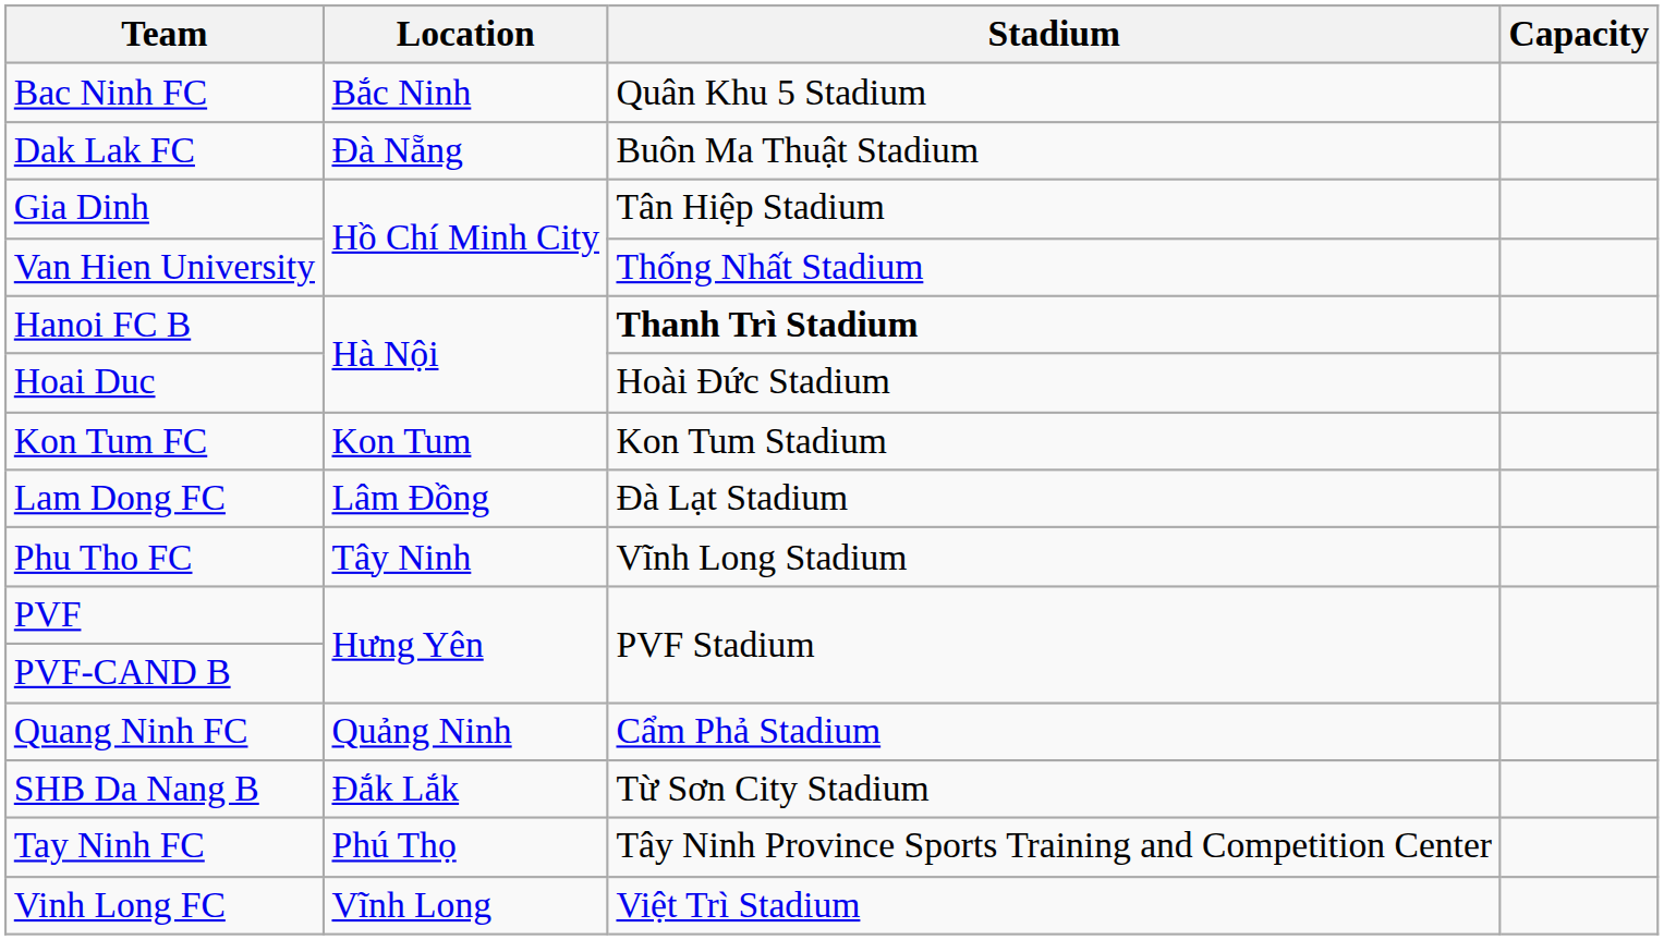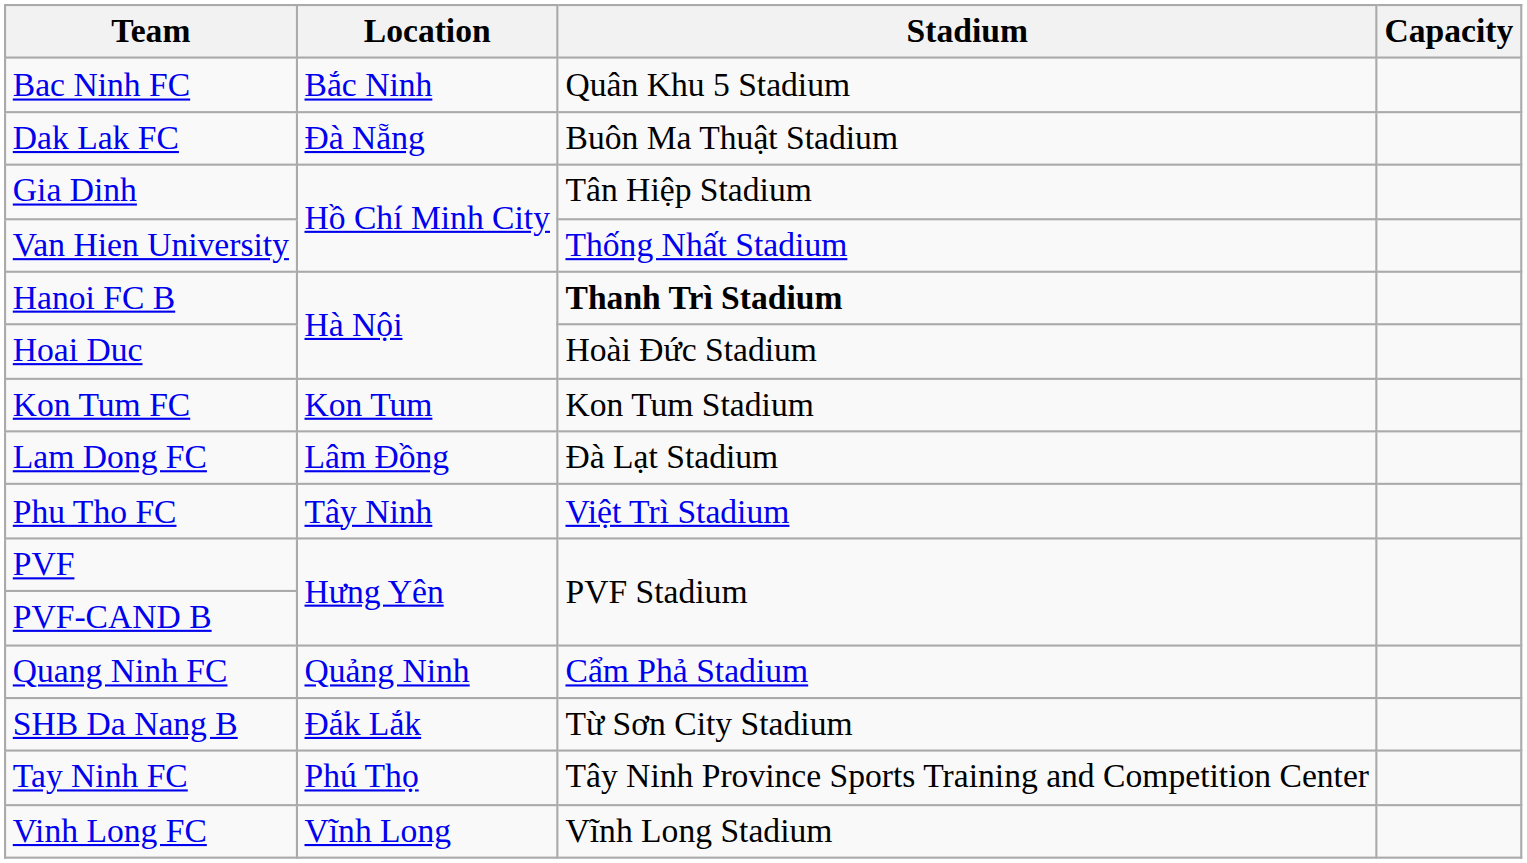 <table class="wikitable sortable">
 <tr>
 <th>Team</th>
 <th>Location</th>
 <th>Stadium</th>
 <th>Capacity</th>
 </tr>
 <tr>
 <td><a href='#'>Bac Ninh FC</a></td>
 <td><a href='#'>Bắc Ninh</a></td>
 <td>Quân Khu 5 Stadium</td>
 <td></td>
 </tr>
 <tr>
 <td><a href='#'>Dak Lak FC</a></td>
 <td><a href='#'>Đà Nẵng</a></td>
 <td>Buôn Ma Thuật Stadium</td>
 <td></td>
 </tr>
 <tr>
 <td><a href='#'>Gia Dinh</a></td>
 <td rowspan="2"><a href='#'>Hồ Chí Minh City</a></td>
 <td>Tân Hiệp Stadium</td>
 <td></td>
 </tr>
 <tr>
 <td><a href='#'>Van Hien University</a></td>
 <td><a href='#'>Thống Nhất Stadium</a></td>
 <td></td>
 </tr>
 <tr>
 <td><a href='#'>Hanoi FC B</a></td>
 <td rowspan="2"><a href='#'>Hà Nội</a></td>
 <td><strong>Thanh Trì Stadium</strong></td>
 <td></td>
 </tr>
 <tr>
 <td><a href='#'>Hoai Duc</a></td>
 <td>Hoài Đức Stadium</td>
 <td></td>
 </tr>
 <tr>
 <td><a href='#'>Kon Tum FC</a></td>
 <td><a href='#'>Kon Tum</a></td>
 <td>Kon Tum Stadium</td>
 <td></td>
 </tr>
 <tr>
 <td><a href='#'>Lam Dong FC</a></td>
 <td><a href='#'>Lâm Đồng</a></td>
 <td>Đà Lạt Stadium</td>
 <td></td>
 </tr>
 <tr>
 <td><a href='#'>Phu Tho FC</a></td>
 <td><a href='#'>Tây Ninh</a></td>
-<td>Vĩnh Long Stadium</td>
+<td><a href='#'>Việt Trì Stadium</a></td>
 <td></td>
 </tr>
 <tr>
 <td><a href='#'>PVF</a></td>
 <td rowspan="2"><a href='#'>Hưng Yên</a></td>
 <td rowspan="2">PVF Stadium</td>
 <td rowspan="2"></td>
 </tr>
 <tr>
 <td><a href='#'>PVF-CAND B</a></td>
 </tr>
 <tr>
 <td><a href='#'>Quang Ninh FC</a></td>
 <td><a href='#'>Quảng Ninh</a></td>
 <td><a href='#'>Cẩm Phả Stadium</a></td>
 <td></td>
 </tr>
 <tr>
 <td><a href='#'>SHB Da Nang B</a></td>
 <td><a href='#'>Đắk Lắk</a></td>
 <td>Từ Sơn City Stadium</td>
 <td></td>
 </tr>
 <tr>
 <td><a href='#'>Tay Ninh FC</a></td>
 <td><a href='#'>Phú Thọ</a></td>
 <td>Tây Ninh Province Sports Training and Competition Center</td>
 <td></td>
 </tr>
 <tr>
 <td><a href='#'>Vinh Long FC</a></td>
 <td><a href='#'>Vĩnh Long</a></td>
-<td><a href='#'>Việt Trì Stadium</a></td>
+<td>Vĩnh Long Stadium</td>
 <td></td>
 </tr>
 </table>
